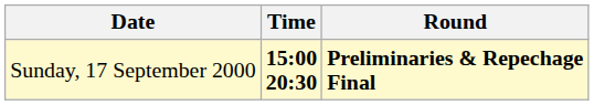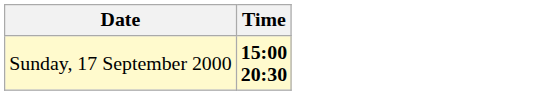 <table class="wikitable">
 <tr>
 <th>Date</th>
 <th>Time</th>
-<th>Round</th>
 </tr>
 <tr>
 <td style=background:lemonchiffon>Sunday, 17 September 2000</td>
 <td style=background:lemonchiffon><strong>15:00<br>20:30</strong></td>
-<td style=background:lemonchiffon><strong>Preliminaries & Repechage<br>Final</strong></td>
 </tr>
 </table>
